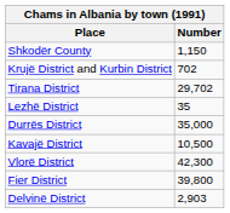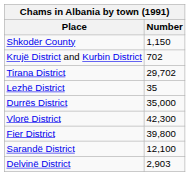 <table class="wikitable collapsible collapsed">
 <tr>
 <th colspan="2">Chams in Albania by town (1991)</th>
 </tr>
 <tr>
 <th>Place</th>
 <th>Number</th>
 </tr>
 <tr>
 <td><a href='#'>Shkodër County</a></td>
 <td>1,150</td>
 </tr>
 <tr>
 <td><a href='#'>Krujë District</a> and <a href='#'>Kurbin District</a></td>
 <td>702</td>
 </tr>
 <tr>
 <td><a href='#'>Tirana District</a></td>
 <td>29,702</td>
 </tr>
 <tr>
 <td><a href='#'>Lezhë District</a></td>
 <td>35</td>
 </tr>
 <tr>
 <td><a href='#'>Durrës District</a></td>
 <td>35,000</td>
 </tr>
 <tr>
-<td><a href='#'>Kavajë District</a></td>
-<td>10,500</td>
-</tr>
-<tr>
 <td><a href='#'>Vlorë District</a></td>
 <td>42,300</td>
 </tr>
 <tr>
 <td><a href='#'>Fier District</a></td>
 <td>39,800</td>
 </tr>
 <tr>
+<td><a href='#'>Sarandë District</a></td>
+<td>12,100</td>
+</tr>
+<tr>
 <td><a href='#'>Delvinë District</a></td>
 <td>2,903</td>
 </tr>
 </table>
